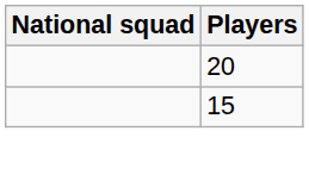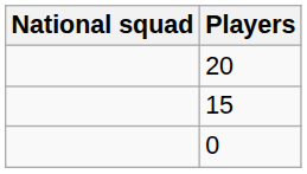 <table class="wikitable sortable">
 <tr>
 <th>National squad</th>
 <th>Players</th>
 </tr>
 <tr>
 <td></td>
 <td>20</td>
 </tr>
 <tr>
 <td></td>
 <td>15</td>
 </tr>
+<tr>
+<td></td>
+<td>0</td>
+</tr>
 </table>
